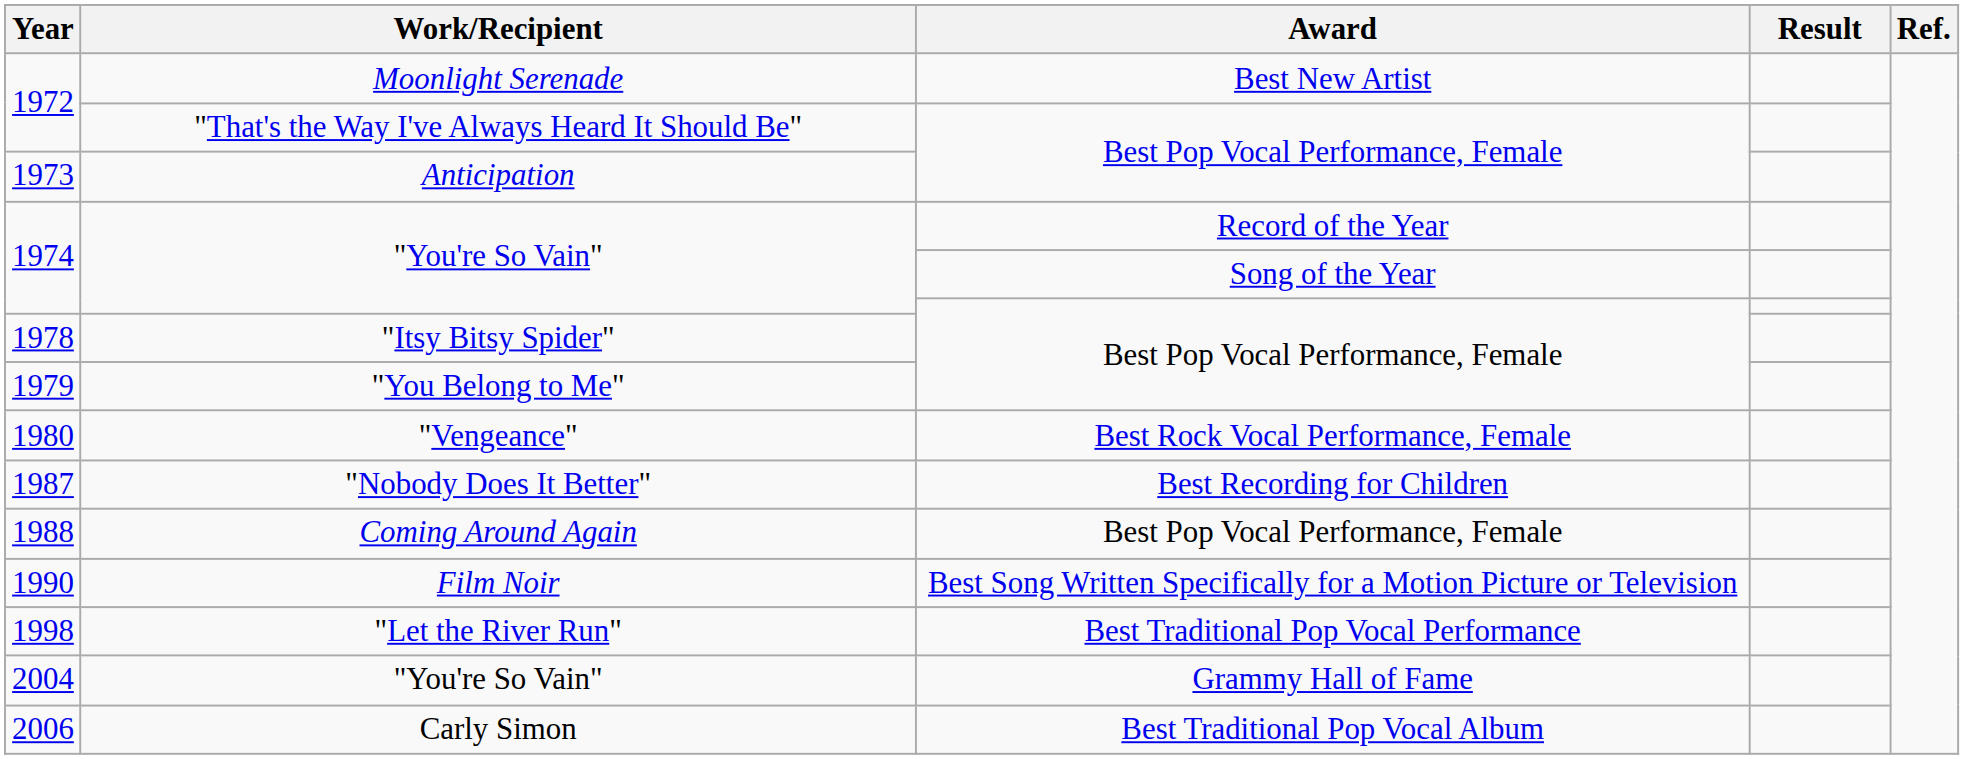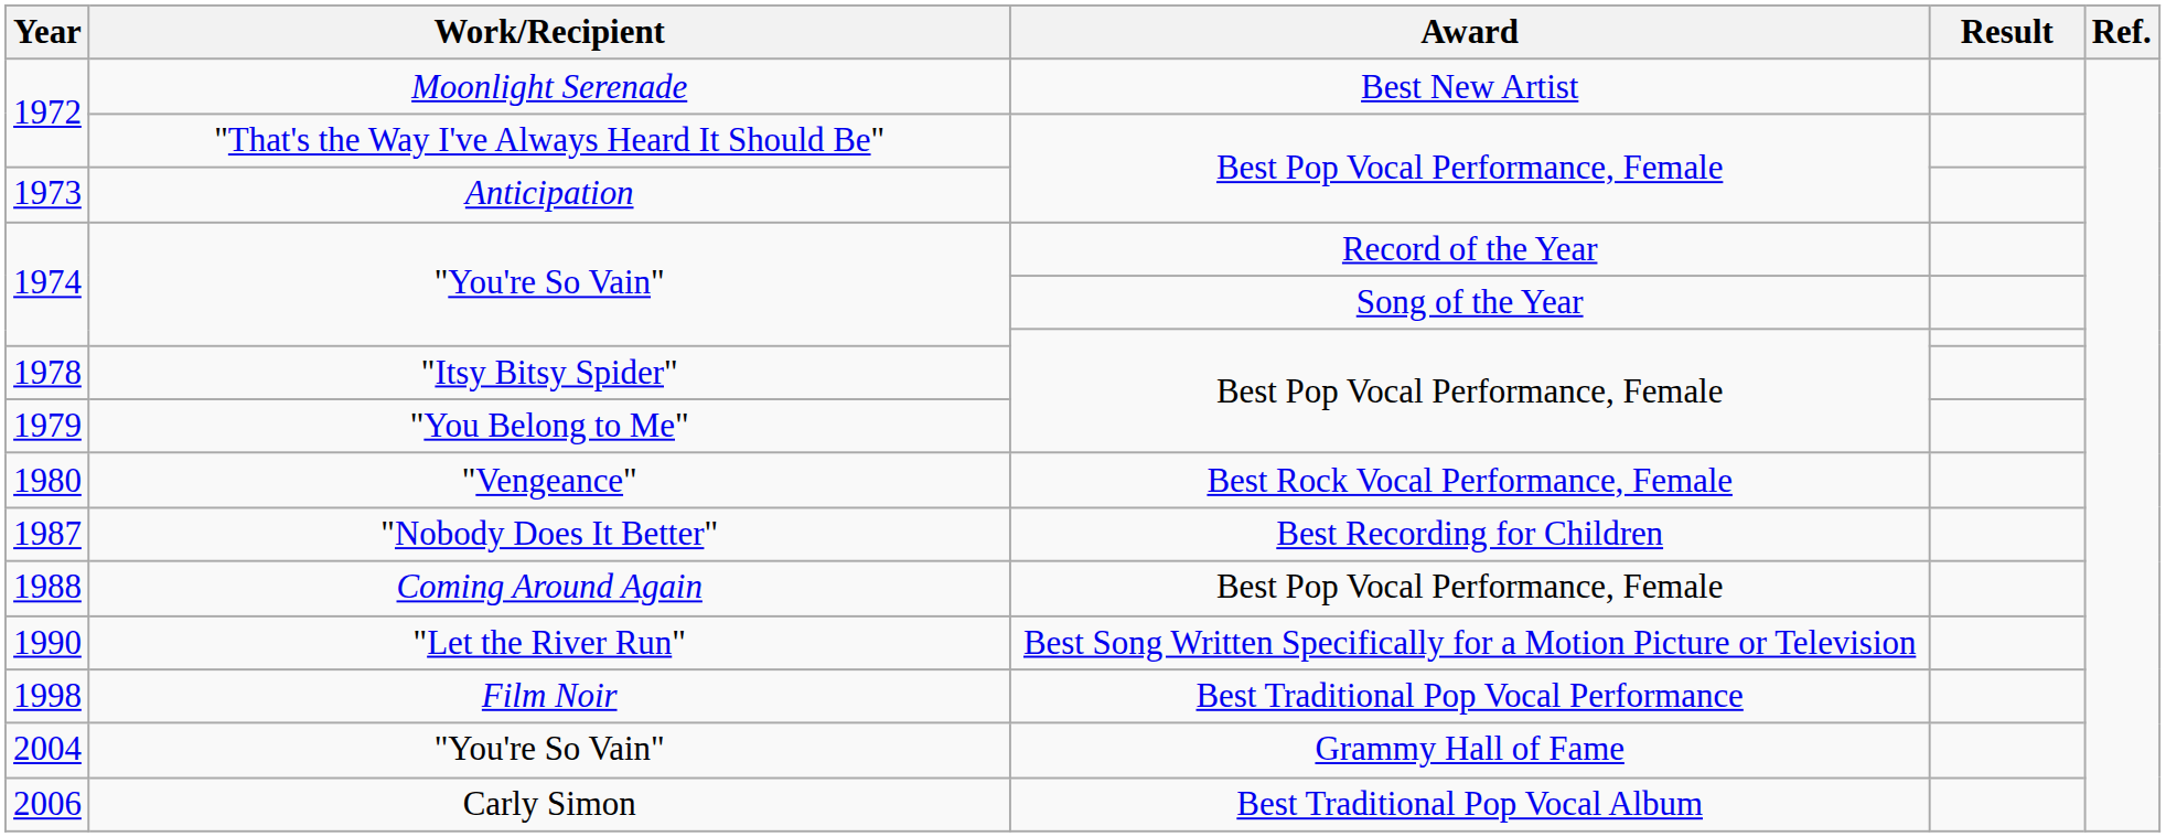 <table class="wikitable">
 <tr>
 <th>Year</th>
 <th style="width:425px;">Work/Recipient</th>
 <th style="width:425px;">Award</th>
 <th width="65">Result</th>
 <th width="20">Ref.</th>
 </tr>
 <tr>
 <td align="center" rowspan="2"><a href='#'>1972</a></td>
 <td align="center"><em><a href='#'>Moonlight Serenade</a></em></td>
 <td align="center"><a href='#'>Best New Artist</a></td>
 <td></td>
 <td rowspan="15" align="center"></td>
 </tr>
 <tr>
 <td align="center">"<a href='#'>That's the Way I've Always Heard It Should Be</a>"</td>
 <td align="center" rowspan="2"><a href='#'>Best Pop Vocal Performance, Female</a></td>
 <td></td>
 </tr>
 <tr>
 <td><a href='#'>1973</a></td>
 <td align="center"><em><a href='#'>Anticipation</a></em></td>
 <td></td>
 </tr>
 <tr>
 <td rowspan="3"><a href='#'>1974</a></td>
 <td align="center" rowspan="3">"<a href='#'>You're So Vain</a>"</td>
 <td align="center"><a href='#'>Record of the Year</a></td>
 <td></td>
 </tr>
 <tr>
 <td align="center"><a href='#'>Song of the Year</a></td>
 <td></td>
 </tr>
 <tr>
 <td align="center" rowspan="3">Best Pop Vocal Performance, Female</td>
 <td></td>
 </tr>
 <tr>
 <td><a href='#'>1978</a></td>
 <td align="center">"<a href='#'>Itsy Bitsy Spider</a>"</td>
 <td></td>
 </tr>
 <tr>
 <td><a href='#'>1979</a></td>
 <td align="center">"<a href='#'>You Belong to Me</a>"</td>
 <td></td>
 </tr>
 <tr>
 <td><a href='#'>1980</a></td>
 <td align="center">"<a href='#'>Vengeance</a>"</td>
 <td align="center"><a href='#'>Best Rock Vocal Performance, Female</a></td>
 <td></td>
 </tr>
 <tr>
 <td><a href='#'>1987</a></td>
 <td align="center">"<a href='#'>Nobody Does It Better</a>"</td>
 <td align="center"><a href='#'>Best Recording for Children</a></td>
 <td></td>
 </tr>
 <tr>
 <td><a href='#'>1988</a></td>
 <td align="center"><em><a href='#'>Coming Around Again</a></em></td>
 <td align="center">Best Pop Vocal Performance, Female</td>
 <td></td>
 </tr>
 <tr>
 <td><a href='#'>1990</a></td>
-<td align="center"><em><a href='#'>Film Noir</a></em></td>
+<td align="center">"<a href='#'>Let the River Run</a>"</td>
 <td align="center"><a href='#'>Best Song Written Specifically for a Motion Picture or Television</a></td>
 <td></td>
 </tr>
 <tr>
 <td><a href='#'>1998</a></td>
-<td align="center">"<a href='#'>Let the River Run</a>"</td>
+<td align="center"><em><a href='#'>Film Noir</a></em></td>
 <td align="center"><a href='#'>Best Traditional Pop Vocal Performance</a></td>
 <td></td>
 </tr>
 <tr>
 <td><a href='#'>2004</a></td>
 <td align="center">"You're So Vain"</td>
 <td align="center"><a href='#'>Grammy Hall of Fame</a></td>
 <td></td>
 </tr>
 <tr>
 <td><a href='#'>2006</a></td>
 <td align="center">Carly Simon</td>
 <td align="center"><a href='#'>Best Traditional Pop Vocal Album</a></td>
 <td></td>
 </tr>
 </table>
